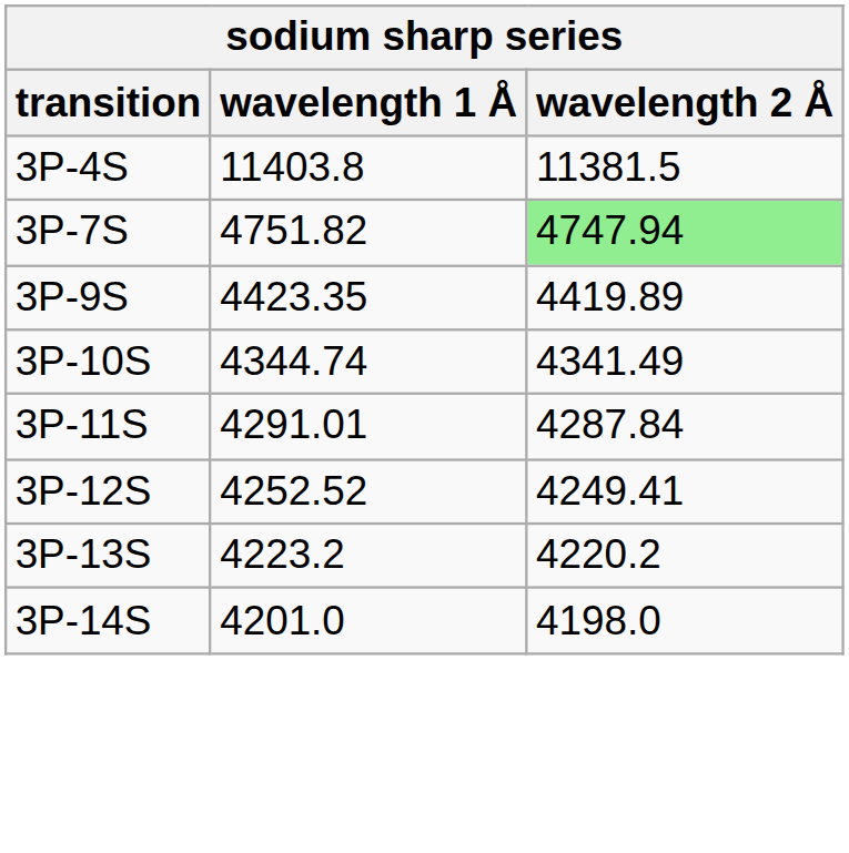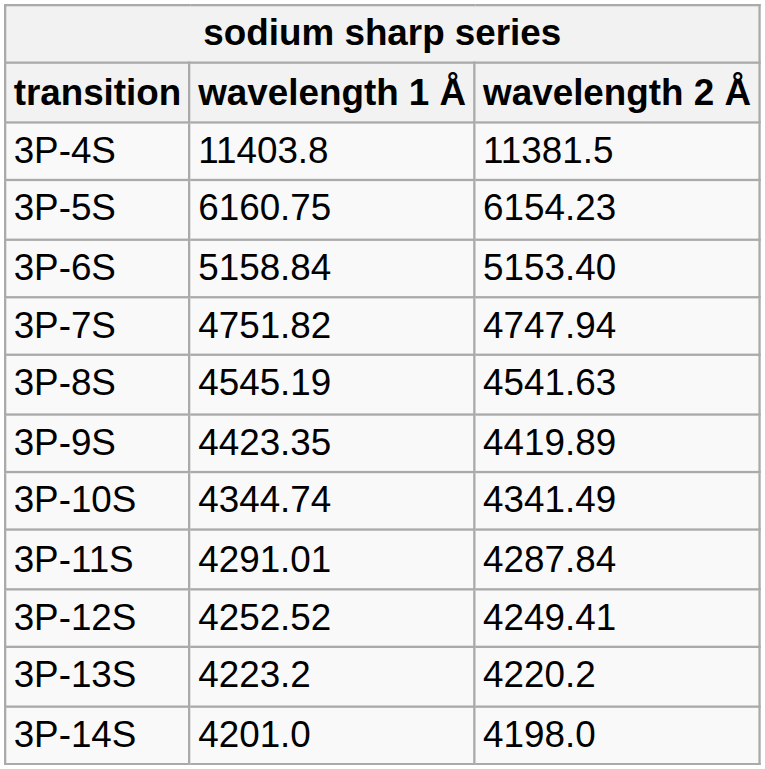 <table class="wikitable">
 <tr>
 <th colspan=3>sodium sharp series</th>
 </tr>
 <tr>
 <th>transition</th>
 <th>wavelength 1 Å</th>
 <th>wavelength 2 Å</th>
 </tr>
 <tr>
 <td>3P-4S</td>
 <td>11403.8</td>
 <td>11381.5</td>
 </tr>
 <tr>
+<td>3P-5S</td>
+<td>6160.75</td>
+<td>6154.23</td>
+</tr>
+<tr>
+<td>3P-6S</td>
+<td>5158.84</td>
+<td>5153.40</td>
+</tr>
+<tr>
 <td>3P-7S</td>
 <td>4751.82</td>
-<td style="background: lightgreen;">4747.94</td>
+<td>4747.94</td>
+</tr>
+<tr>
+<td>3P-8S</td>
+<td>4545.19</td>
+<td>4541.63</td>
 </tr>
 <tr>
 <td>3P-9S</td>
 <td>4423.35</td>
 <td>4419.89</td>
 </tr>
 <tr>
 <td>3P-10S</td>
 <td>4344.74</td>
 <td>4341.49</td>
 </tr>
 <tr>
 <td>3P-11S</td>
 <td>4291.01</td>
 <td>4287.84</td>
 </tr>
 <tr>
 <td>3P-12S</td>
 <td>4252.52</td>
 <td>4249.41</td>
 </tr>
 <tr>
 <td>3P-13S</td>
 <td>4223.2</td>
 <td>4220.2</td>
 </tr>
 <tr>
 <td>3P-14S</td>
 <td>4201.0</td>
 <td>4198.0</td>
 </tr>
 </table>
